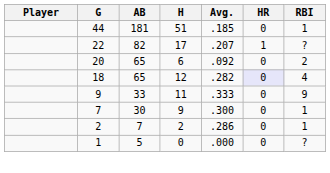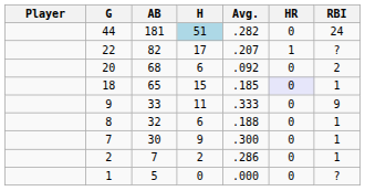 <table class="wikitable sortable">
 <tr>
 <th bgcolor="#DDDDFF" width="16%">Player</th>
 <th bgcolor="#DDDDFF" width="9%">G</th>
 <th bgcolor="#DDDDFF" width="9%">AB</th>
 <th bgcolor="#DDDDFF" width="9%">H</th>
 <th bgcolor="#DDDDFF" width="9%">Avg.</th>
 <th bgcolor="#DDDDFF" width="9%">HR</th>
 <th bgcolor="#DDDDFF" width="9%">RBI</th>
 </tr>
 <tr align="center">
 <td></td>
 <td>44</td>
 <td>181</td>
-<td>51</td>
-<td>.185</td>
+<td style="background: lightblue;">51</td>
+<td>.282</td>
 <td>0</td>
-<td>1</td>
+<td>24</td>
 </tr>
 <tr align="center">
 <td></td>
 <td>22</td>
 <td>82</td>
 <td>17</td>
 <td>.207</td>
 <td>1</td>
 <td>?</td>
 </tr>
 <tr align="center">
 <td></td>
 <td>20</td>
-<td>65</td>
+<td>68</td>
 <td>6</td>
 <td>.092</td>
 <td>0</td>
 <td>2</td>
 </tr>
 <tr align="center">
 <td></td>
 <td>18</td>
 <td>65</td>
-<td>12</td>
-<td>.282</td>
+<td>15</td>
+<td>.185</td>
 <td style="background: lavender;">0</td>
-<td>4</td>
+<td>1</td>
 </tr>
 <tr align="center">
 <td></td>
 <td>9</td>
 <td>33</td>
 <td>11</td>
 <td>.333</td>
 <td>0</td>
 <td>9</td>
+</tr>
+<tr align="center">
+<td></td>
+<td>8</td>
+<td>32</td>
+<td>6</td>
+<td>.188</td>
+<td>0</td>
+<td>1</td>
 </tr>
 <tr align="center">
 <td></td>
 <td>7</td>
 <td>30</td>
 <td>9</td>
 <td>.300</td>
 <td>0</td>
 <td>1</td>
 </tr>
 <tr align="center">
 <td></td>
 <td>2</td>
 <td>7</td>
 <td>2</td>
 <td>.286</td>
 <td>0</td>
 <td>1</td>
 </tr>
 <tr align="center">
 <td></td>
 <td>1</td>
 <td>5</td>
 <td>0</td>
 <td>.000</td>
 <td>0</td>
 <td>?</td>
 </tr>
 </table>
